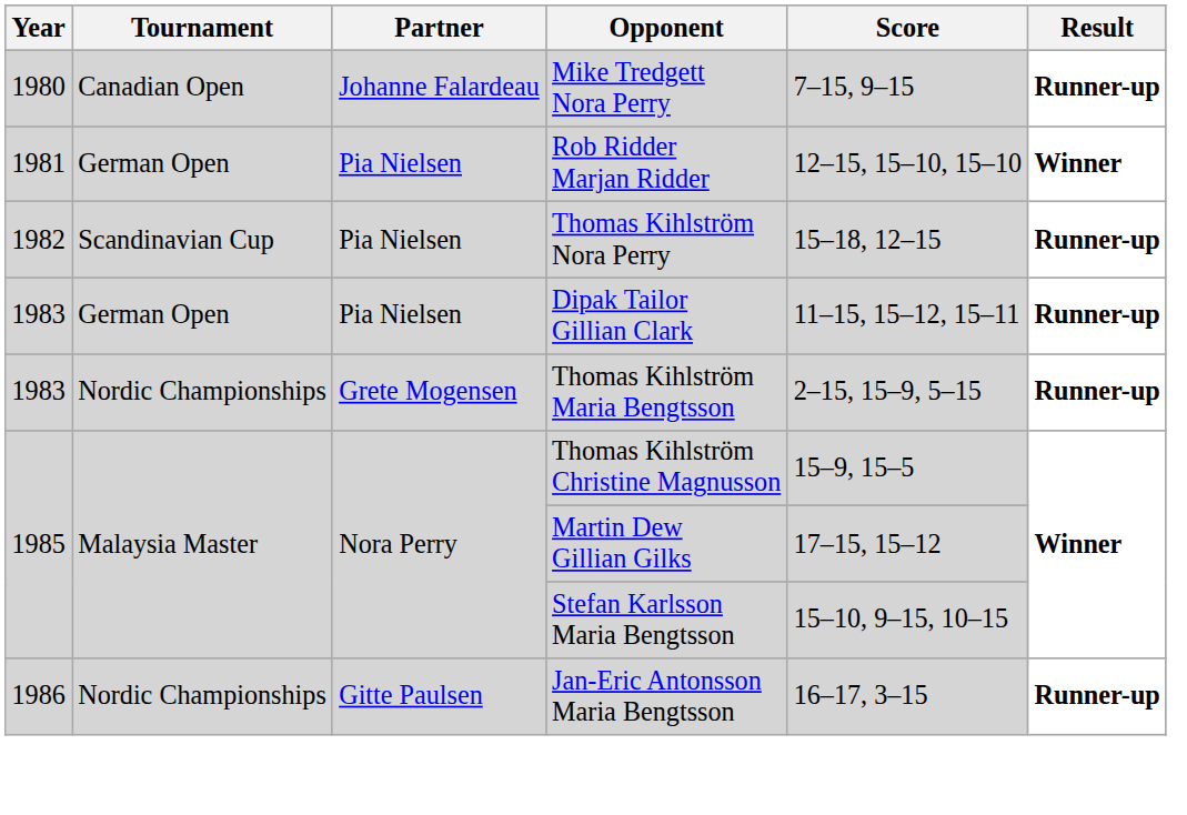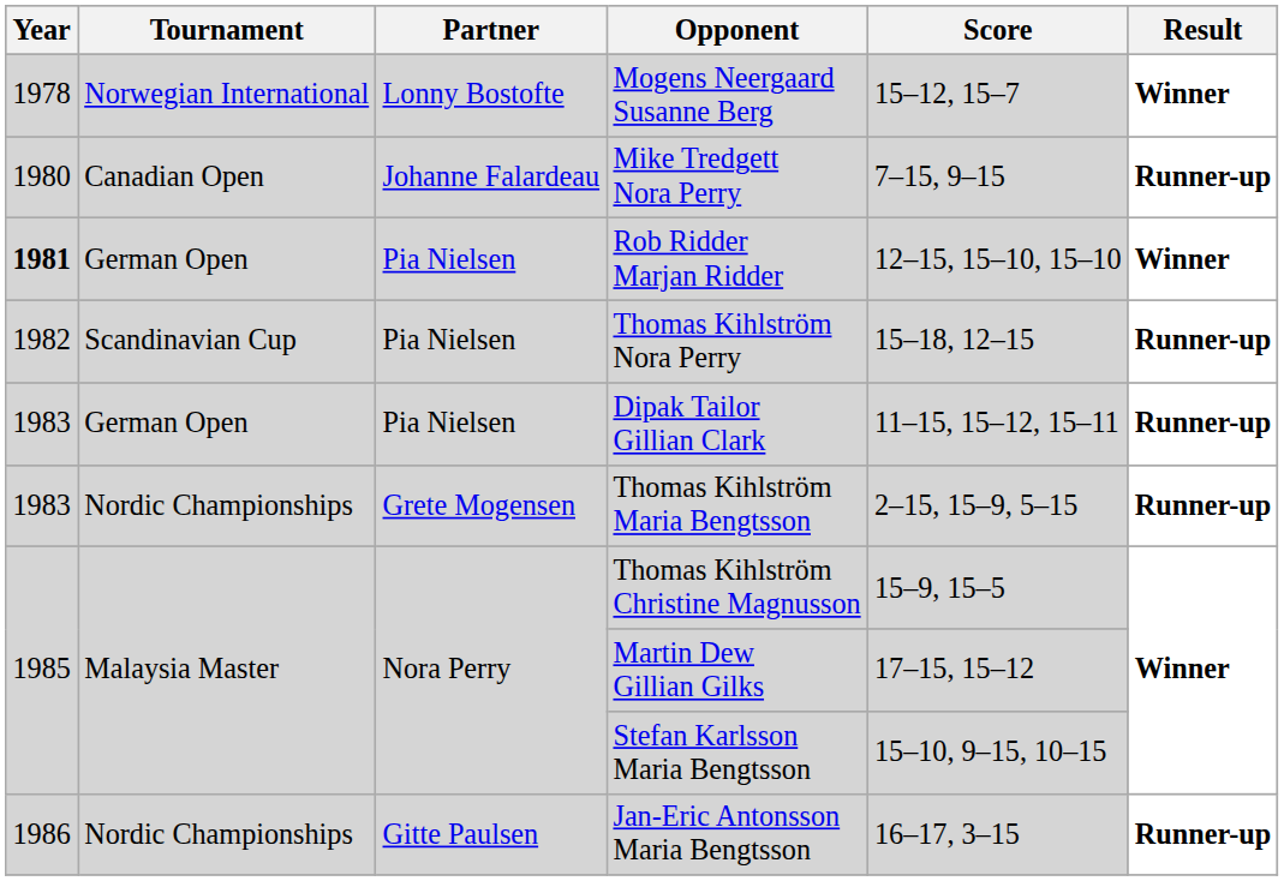 <table class="sortable wikitable" style="font-size: 90%;">
 <tr>
 <th>Year</th>
 <th>Tournament</th>
 <th>Partner</th>
 <th>Opponent</th>
 <th>Score</th>
 <th>Result</th>
 </tr>
 <tr style="background:#D5D5D5">
+<td align="center">1978</td>
+<td><a href='#'>Norwegian International</a></td>
+<td> <a href='#'>Lonny Bostofte</a></td>
+<td> <a href='#'>Mogens Neergaard</a><br> <a href='#'>Susanne Berg</a></td>
+<td>15–12, 15–7</td>
+<td style="text-align:left; background:white"> <strong>Winner</strong></td>
+</tr>
+<tr style="background:#D5D5D5">
 <td align="center">1980</td>
 <td>Canadian Open</td>
 <td> <a href='#'>Johanne Falardeau</a></td>
 <td> <a href='#'>Mike Tredgett</a><br> <a href='#'>Nora Perry</a></td>
 <td>7–15, 9–15</td>
 <td style="text-align:left; background:white"> <strong>Runner-up</strong></td>
 </tr>
 <tr style="background:#D5D5D5">
-<td align="center">1981</td>
+<td align="center"><strong>1981</strong></td>
 <td>German Open</td>
 <td> <a href='#'>Pia Nielsen</a></td>
 <td> <a href='#'>Rob Ridder</a><br> <a href='#'>Marjan Ridder</a></td>
 <td>12–15, 15–10, 15–10</td>
 <td style="text-align:left; background:white"> <strong>Winner</strong></td>
 </tr>
 <tr style="background:#D5D5D5">
 <td align="center">1982</td>
 <td>Scandinavian Cup</td>
 <td> Pia Nielsen</td>
 <td> <a href='#'>Thomas Kihlström</a><br> Nora Perry</td>
 <td>15–18, 12–15</td>
 <td style="text-align:left; background:white"> <strong>Runner-up</strong></td>
 </tr>
 <tr style="background:#D5D5D5">
 <td align="center">1983</td>
 <td>German Open</td>
 <td> Pia Nielsen</td>
 <td> <a href='#'>Dipak Tailor</a><br> <a href='#'>Gillian Clark</a></td>
 <td>11–15, 15–12, 15–11</td>
 <td style="text-align:left; background:white"> <strong>Runner-up</strong></td>
 </tr>
 <tr style="background:#D5D5D5">
 <td align="center">1983</td>
 <td>Nordic Championships</td>
 <td> <a href='#'>Grete Mogensen</a></td>
 <td> Thomas Kihlström<br> <a href='#'>Maria Bengtsson</a></td>
 <td>2–15, 15–9, 5–15</td>
 <td style="text-align:left; background:white"> <strong>Runner-up</strong></td>
 </tr>
 <tr style="background:#D5D5D5">
 <td align="center" rowspan="3">1985</td>
 <td align="left" rowspan="3">Malaysia Master</td>
 <td align="left" rowspan="3"> Nora Perry</td>
 <td align="left"> Thomas Kihlström<br> <a href='#'>Christine Magnusson</a></td>
 <td align="left">15–9, 15–5</td>
 <td style="text-align:left; background:white" rowspan="3"> <strong>Winner</strong></td>
 </tr>
 <tr style="background:#D5D5D5">
 <td align="left"> <a href='#'>Martin Dew</a><br> <a href='#'>Gillian Gilks</a></td>
 <td align="left">17–15, 15–12</td>
 </tr>
 <tr style="background:#D5D5D5">
 <td align="left"> <a href='#'>Stefan Karlsson</a><br> Maria Bengtsson</td>
 <td align="left">15–10, 9–15, 10–15</td>
 </tr>
 <tr style="background:#D5D5D5">
 <td align="center">1986</td>
 <td>Nordic Championships</td>
 <td> <a href='#'>Gitte Paulsen</a></td>
 <td> <a href='#'>Jan-Eric Antonsson</a><br> Maria Bengtsson</td>
 <td>16–17, 3–15</td>
 <td style="text-align:left; background:white"> <strong>Runner-up</strong></td>
 </tr>
 </table>
